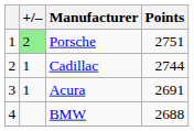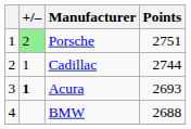 <table class="wikitable" style="font-size: 95%;">
 <tr>
 <th scope="col"></th>
 <th scope="col">+/–</th>
 <th scope="col">Manufacturer</th>
 <th scope="col">Points</th>
 </tr>
 <tr>
 <td align=center>1</td>
 <td align="left" style="background: lightgreen;"> 2</td>
 <td> <a href='#'>Porsche</a></td>
 <td align=right>2751</td>
 </tr>
 <tr>
 <td align=center>2</td>
 <td align="left"> 1</td>
 <td> <a href='#'>Cadillac</a></td>
 <td align=right>2744</td>
 </tr>
 <tr>
 <td align=center>3</td>
-<td align="left"> 1</td>
+<td align="left"><strong> 1</strong></td>
 <td> <a href='#'>Acura</a></td>
-<td align=right>2691</td>
+<td align=right>2693</td>
 </tr>
 <tr>
 <td align=center>4</td>
 <td align="left"></td>
 <td> <a href='#'>BMW</a></td>
 <td align=right>2688</td>
 </tr>
 <tr>
 </tr>
 </table>
